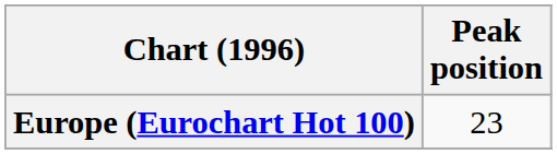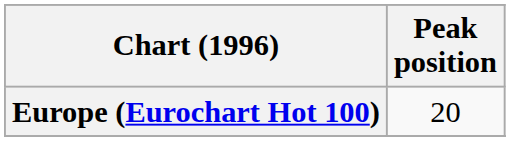 <table class="wikitable sortable plainrowheaders" style="text-align:center">
 <tr>
 <th>Chart (1996)</th>
 <th>Peak<br>position</th>
 </tr>
 <tr>
 <th scope="row">Europe (<a href='#'>Eurochart Hot 100</a>)</th>
-<td>23</td>
+<td>20</td>
 </tr>
 <tr>
 </tr>
 <tr>
 </tr>
 <tr>
 </tr>
 <tr>
 </tr>
 <tr>
 </tr>
 </table>
